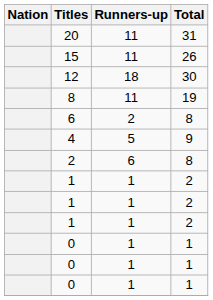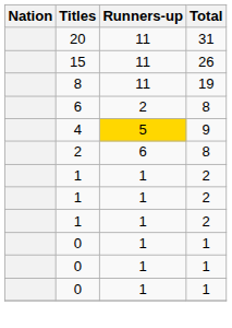 <table class="wikitable plainrowheaders sortable" style="text-align:center">
 <tr>
 <th scope="col">Nation</th>
 <th scope="col">Titles</th>
 <th scope="col">Runners-up</th>
 <th scope="col">Total</th>
 </tr>
 <tr>
 <th scope="row" style="text-align:left"></th>
 <td>20</td>
 <td>11</td>
 <td>31</td>
 </tr>
 <tr>
 <th scope="row" style="text-align:left"></th>
 <td>15</td>
 <td>11</td>
 <td>26</td>
 </tr>
 <tr>
 <th scope="row" style="text-align:left"></th>
-<td>12</td>
-<td>18</td>
-<td>30</td>
-</tr>
-<tr>
-<th scope="row" style="text-align:left"></th>
 <td>8</td>
 <td>11</td>
 <td>19</td>
 </tr>
 <tr>
 <th scope="row" style="text-align:left"></th>
 <td>6</td>
 <td>2</td>
 <td>8</td>
 </tr>
 <tr>
 <th scope="row" style="text-align:left"></th>
 <td>4</td>
-<td>5</td>
+<td style="background: gold;">5</td>
 <td>9</td>
 </tr>
 <tr>
 <th scope="row" style="text-align:left"></th>
 <td>2</td>
 <td>6</td>
 <td>8</td>
 </tr>
 <tr>
 <th scope="row" style="text-align:left"></th>
 <td>1</td>
 <td>1</td>
 <td>2</td>
 </tr>
 <tr>
 <th scope="row" style="text-align:left"></th>
 <td>1</td>
 <td>1</td>
 <td>2</td>
 </tr>
 <tr>
 <th scope="row" style="text-align:left"></th>
 <td>1</td>
 <td>1</td>
 <td>2</td>
 </tr>
 <tr>
 <th scope="row" style="text-align:left"></th>
 <td>0</td>
 <td>1</td>
 <td>1</td>
 </tr>
 <tr>
 <th scope="row" style="text-align:left"></th>
 <td>0</td>
 <td>1</td>
 <td>1</td>
 </tr>
 <tr>
 <th scope="row" style="text-align:left"></th>
 <td>0</td>
 <td>1</td>
 <td>1</td>
 </tr>
 <tr>
 </tr>
 </table>
